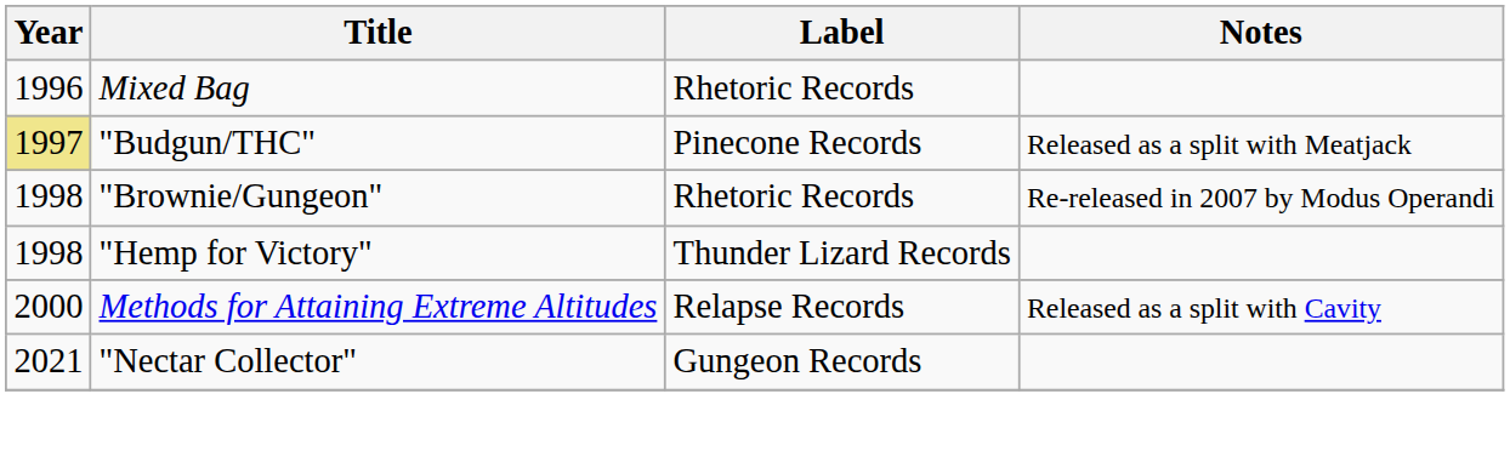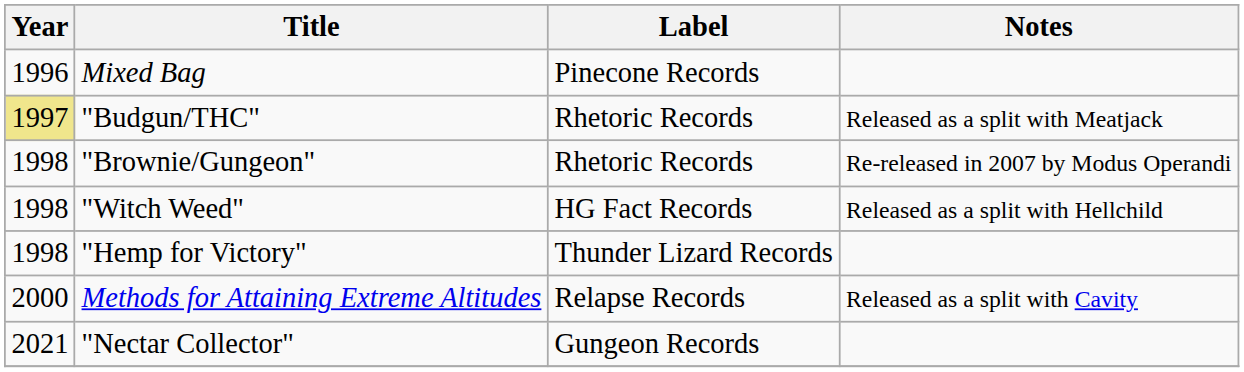 <table class="wikitable">
 <tr>
 <th>Year</th>
 <th>Title</th>
 <th>Label</th>
 <th>Notes</th>
 </tr>
 <tr>
 <td>1996</td>
 <td><em>Mixed Bag</em></td>
-<td>Rhetoric Records</td>
+<td>Pinecone Records</td>
 <td></td>
 </tr>
 <tr>
 <td style="background: khaki;">1997</td>
 <td>"Budgun/THC"</td>
-<td>Pinecone Records</td>
+<td>Rhetoric Records</td>
 <td><small>Released as a split with Meatjack</small></td>
 </tr>
 <tr>
 <td>1998</td>
 <td>"Brownie/Gungeon"</td>
 <td>Rhetoric Records</td>
 <td><small>Re-released in 2007 by Modus Operandi</small></td>
+</tr>
+<tr>
+<td>1998</td>
+<td>"Witch Weed"</td>
+<td>HG Fact Records</td>
+<td><small>Released as a split with Hellchild</small></td>
 </tr>
 <tr>
 <td>1998</td>
 <td>"Hemp for Victory"</td>
 <td>Thunder Lizard Records</td>
 <td></td>
 </tr>
 <tr>
 <td>2000</td>
 <td><em><a href='#'>Methods for Attaining Extreme Altitudes</a></em></td>
 <td>Relapse Records</td>
 <td><small>Released as a split with <a href='#'>Cavity</a></small></td>
 </tr>
 <tr>
 <td>2021</td>
 <td>"Nectar Collector"</td>
 <td>Gungeon Records</td>
 <td></td>
 </tr>
 <tr>
 </tr>
 </table>
